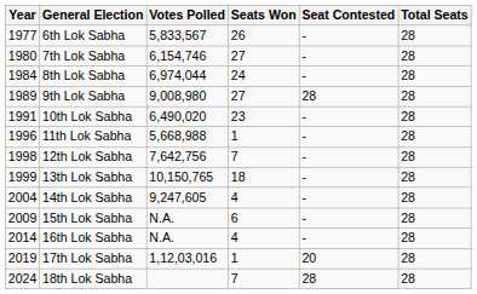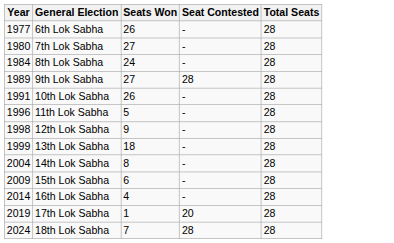 <table class="wikitable">
 <tr>
 <th>Year</th>
 <th>General Election</th>
-<th>Votes Polled</th>
 <th>Seats Won</th>
 <th>Seat Contested</th>
 <th>Total Seats</th>
 </tr>
 <tr>
 <td>1977</td>
 <td>6th Lok Sabha</td>
-<td>5,833,567</td>
 <td>26</td>
 <td>-</td>
 <td>28</td>
 </tr>
 <tr>
 <td>1980</td>
 <td>7th Lok Sabha</td>
-<td>6,154,746</td>
 <td>27</td>
 <td>-</td>
 <td>28</td>
 </tr>
 <tr>
 <td>1984</td>
 <td>8th Lok Sabha</td>
-<td>6,974,044</td>
 <td>24</td>
 <td>-</td>
 <td>28</td>
 </tr>
 <tr>
 <td>1989</td>
 <td>9th Lok Sabha</td>
-<td>9,008,980</td>
 <td>27</td>
 <td>28</td>
 <td>28</td>
 </tr>
 <tr>
 <td>1991</td>
 <td>10th Lok Sabha</td>
-<td>6,490,020</td>
-<td>23</td>
+<td>26</td>
 <td>-</td>
 <td>28</td>
 </tr>
 <tr>
 <td>1996</td>
 <td>11th Lok Sabha</td>
-<td>5,668,988</td>
-<td>1</td>
+<td>5</td>
 <td>-</td>
 <td>28</td>
 </tr>
 <tr>
 <td>1998</td>
 <td>12th Lok Sabha</td>
-<td>7,642,756</td>
-<td>7</td>
+<td>9</td>
 <td>-</td>
 <td>28</td>
 </tr>
 <tr>
 <td>1999</td>
 <td>13th Lok Sabha</td>
-<td>10,150,765</td>
 <td>18</td>
 <td>-</td>
 <td>28</td>
 </tr>
 <tr>
 <td>2004</td>
 <td>14th Lok Sabha</td>
-<td>9,247,605</td>
-<td>4</td>
+<td>8</td>
 <td>-</td>
 <td>28</td>
 </tr>
 <tr>
 <td>2009</td>
 <td>15th Lok Sabha</td>
-<td>N.A.</td>
 <td>6</td>
 <td>-</td>
 <td>28</td>
 </tr>
 <tr>
 <td>2014</td>
 <td>16th Lok Sabha</td>
-<td>N.A.</td>
 <td>4</td>
 <td>-</td>
 <td>28</td>
 </tr>
 <tr>
 <td>2019</td>
 <td>17th Lok Sabha</td>
-<td>1,12,03,016</td>
 <td>1</td>
 <td>20</td>
 <td>28</td>
 </tr>
 <tr>
 <td>2024</td>
 <td>18th Lok Sabha</td>
-<td></td>
 <td>7</td>
 <td>28</td>
 <td>28</td>
 </tr>
 </table>
